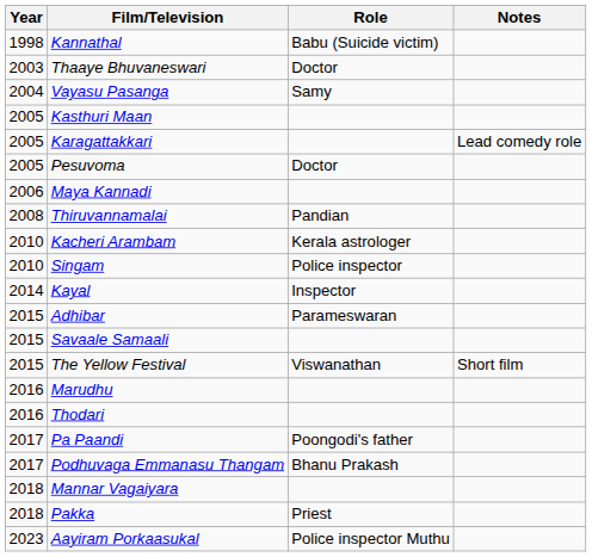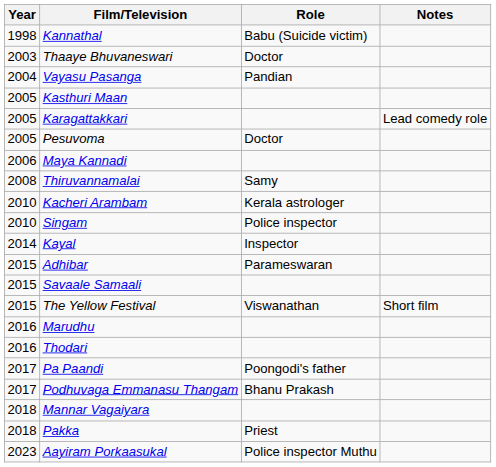 <table class="wikitable sortable">
 <tr>
 <th>Year</th>
 <th>Film/Television</th>
 <th>Role</th>
 <th>Notes</th>
 </tr>
 <tr>
 <td>1998</td>
 <td><em><a href='#'>Kannathal</a></em></td>
 <td>Babu (Suicide victim)</td>
 <td></td>
 </tr>
 <tr>
 <td>2003</td>
 <td><em>Thaaye Bhuvaneswari</em></td>
 <td>Doctor</td>
 <td></td>
 </tr>
 <tr>
 <td>2004</td>
 <td><em><a href='#'>Vayasu Pasanga</a></em></td>
-<td>Samy</td>
+<td>Pandian</td>
 <td></td>
 </tr>
 <tr>
 <td>2005</td>
 <td><em><a href='#'>Kasthuri Maan</a></em></td>
 <td></td>
 <td></td>
 </tr>
 <tr>
 <td>2005</td>
 <td><em><a href='#'>Karagattakkari</a></em></td>
 <td></td>
 <td>Lead comedy role</td>
 </tr>
 <tr>
 <td>2005</td>
 <td><em>Pesuvoma</em></td>
 <td>Doctor</td>
 <td></td>
 </tr>
 <tr>
 <td>2006</td>
 <td><em><a href='#'>Maya Kannadi</a></em></td>
 <td></td>
 <td></td>
 </tr>
 <tr>
 <td>2008</td>
 <td><em><a href='#'>Thiruvannamalai</a></em></td>
-<td>Pandian</td>
+<td>Samy</td>
 <td></td>
 </tr>
 <tr>
 <td>2010</td>
 <td><em><a href='#'>Kacheri Arambam</a></em></td>
 <td>Kerala astrologer</td>
 <td></td>
 </tr>
 <tr>
 <td>2010</td>
 <td><em><a href='#'>Singam</a></em></td>
 <td>Police inspector</td>
 <td></td>
 </tr>
 <tr>
 <td>2014</td>
 <td><em><a href='#'>Kayal</a></em></td>
 <td>Inspector</td>
 <td></td>
 </tr>
 <tr>
 <td>2015</td>
 <td><em><a href='#'>Adhibar</a></em></td>
 <td>Parameswaran</td>
 <td></td>
 </tr>
 <tr>
 <td>2015</td>
 <td><em><a href='#'>Savaale Samaali</a></em></td>
 <td></td>
 <td></td>
 </tr>
 <tr>
 <td>2015</td>
 <td><em>The Yellow Festival</em></td>
 <td>Viswanathan</td>
 <td>Short film</td>
 </tr>
 <tr>
 <td>2016</td>
 <td><em><a href='#'>Marudhu</a></em></td>
 <td></td>
 <td></td>
 </tr>
 <tr>
 <td>2016</td>
 <td><em><a href='#'>Thodari</a></em></td>
 <td></td>
 <td></td>
 </tr>
 <tr>
 <td>2017</td>
 <td><em><a href='#'>Pa Paandi</a></em></td>
 <td>Poongodi's father</td>
 <td></td>
 </tr>
 <tr>
 <td>2017</td>
 <td><em><a href='#'>Podhuvaga Emmanasu Thangam</a></em></td>
 <td>Bhanu Prakash</td>
 <td></td>
 </tr>
 <tr>
 <td>2018</td>
 <td><em><a href='#'>Mannar Vagaiyara</a></em></td>
 <td></td>
 <td></td>
 </tr>
 <tr>
 <td>2018</td>
 <td><em><a href='#'>Pakka</a></em></td>
 <td>Priest</td>
 <td></td>
 </tr>
 <tr>
 <td>2023</td>
 <td><em><a href='#'>Aayiram Porkaasukal</a></em></td>
 <td>Police inspector Muthu</td>
 <td></td>
 </tr>
 </table>
